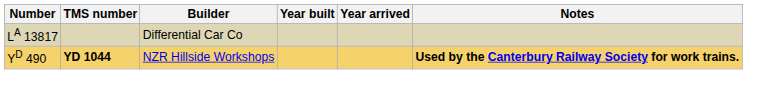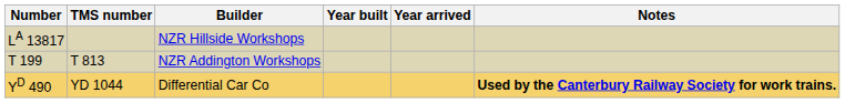 <table class="sortable wikitable" border="1">
 <tr>
 <th>Number</th>
 <th>TMS number</th>
 <th>Builder</th>
 <th>Year built</th>
 <th>Year arrived</th>
 <th>Notes</th>
 </tr>
 <tr style="background:#DED7B6;">
 <td>L<sup>A</sup> 13817</td>
 <td></td>
-<td>Differential Car Co</td>
+<td><a href='#'>NZR Hillside Workshops</a></td>
+<td></td>
+<td></td>
+<td></td>
+</tr>
+<tr style="background:#DED7B6;">
+<td>T 199</td>
+<td>T 813</td>
+<td><a href='#'>NZR Addington Workshops</a></td>
 <td></td>
 <td></td>
 <td></td>
 </tr>
 <tr style="background:#F5D26C;">
 <td>Y<sup>D</sup> 490</td>
-<td><strong>YD 1044</strong></td>
-<td><a href='#'>NZR Hillside Workshops</a></td>
+<td>YD 1044</td>
+<td>Differential Car Co</td>
 <td></td>
 <td></td>
 <td><strong>Used by the <a href='#'>Canterbury Railway Society</a> for work trains.</strong></td>
 </tr>
 </table>
